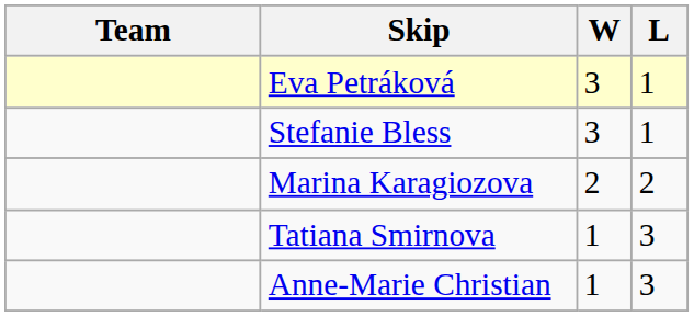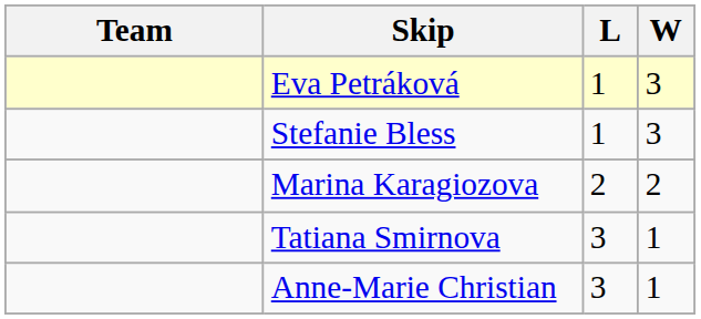 <table class="wikitable">
 <tr>
 <th width="120">Team</th>
 <th width="150">Skip</th>
+<th width="20">L</th>
 <th width="20">W</th>
-<th width="20">L</th>
 </tr>
 <tr bgcolor="#ffffcc">
 <td></td>
 <td><a href='#'>Eva Petráková</a></td>
+<td>1</td>
 <td>3</td>
-<td>1</td>
 </tr>
 <tr>
 <td></td>
 <td><a href='#'>Stefanie Bless</a></td>
+<td>1</td>
 <td>3</td>
-<td>1</td>
 </tr>
 <tr>
 <td></td>
 <td><a href='#'>Marina Karagiozova</a></td>
 <td>2</td>
 <td>2</td>
 </tr>
 <tr>
 <td></td>
 <td><a href='#'>Tatiana Smirnova</a></td>
+<td>3</td>
 <td>1</td>
-<td>3</td>
 </tr>
 <tr>
 <td></td>
 <td><a href='#'>Anne-Marie Christian</a></td>
+<td>3</td>
 <td>1</td>
-<td>3</td>
 </tr>
 </table>
